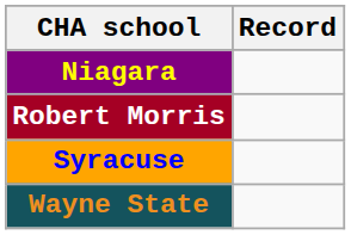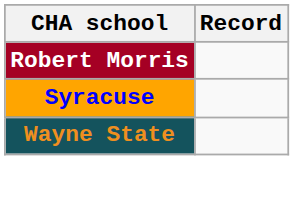 <table class="wikitable">
 <tr>
 <th>CHA school</th>
 <th>Record</th>
-</tr>
-<tr style="text-align:center;" bgcolor="">
-<td style="background:purple;color:yellow"><strong>Niagara</strong></td>
-<td></td>
 </tr>
 <tr style="text-align:center;" bgcolor="">
 <td style="background:#a50024;color:#fff;"><strong>Robert Morris</strong></td>
 <td></td>
 </tr>
 <tr style="text-align:center;" bgcolor="">
 <td style="background:orange;color:blue"><strong>Syracuse</strong></td>
 <td></td>
 </tr>
 <tr style="text-align:center;" bgcolor="">
 <td style="background:#14535d;color:#EF8F1F"><strong>Wayne State</strong></td>
 <td></td>
 </tr>
 </table>
